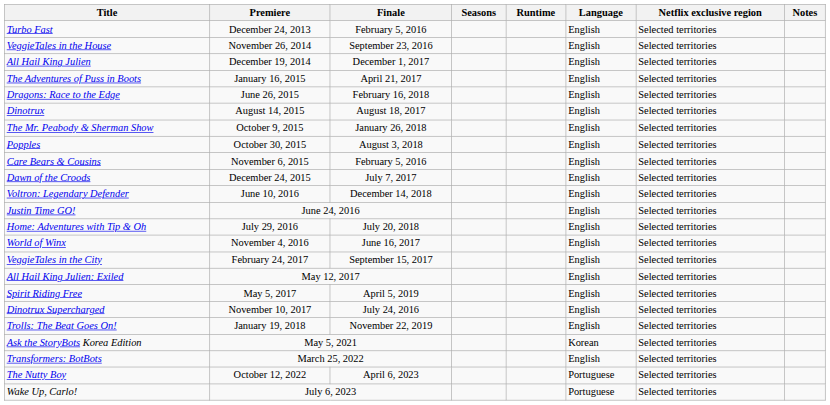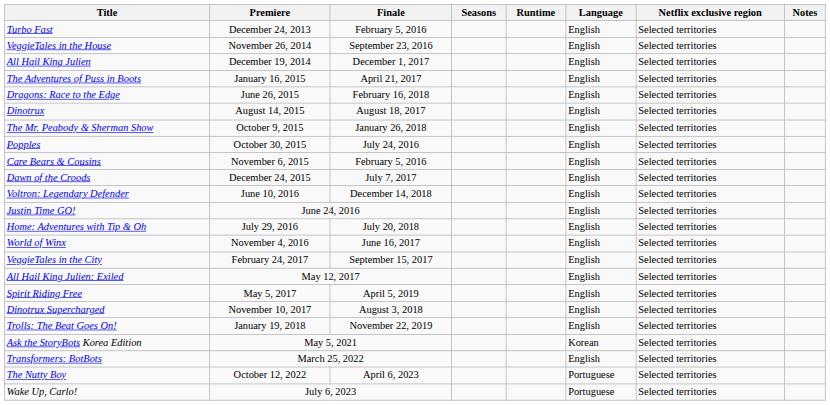 <table class="wikitable sortable" style="width:100%;">
 <tr>
 <th scope="col" style="width:25%;">Title</th>
 <th>Premiere</th>
 <th>Finale</th>
 <th>Seasons</th>
 <th>Runtime</th>
 <th>Language</th>
 <th>Netflix exclusive region</th>
 <th>Notes</th>
 </tr>
 <tr>
 <td><em><a href='#'>Turbo Fast</a></em></td>
 <td style="text-align:center">December 24, 2013</td>
 <td style="text-align:center">February 5, 2016</td>
 <td></td>
 <td></td>
 <td>English</td>
 <td>Selected territories</td>
 <td></td>
 </tr>
 <tr>
 <td><em><a href='#'>VeggieTales in the House</a></em></td>
 <td style="text-align:center">November 26, 2014</td>
 <td style="text-align:center">September 23, 2016</td>
 <td></td>
 <td></td>
 <td>English</td>
 <td>Selected territories</td>
 <td></td>
 </tr>
 <tr>
 <td><em><a href='#'>All Hail King Julien</a></em></td>
 <td style="text-align:center">December 19, 2014</td>
 <td style="text-align:center">December 1, 2017</td>
 <td></td>
 <td></td>
 <td>English</td>
 <td>Selected territories</td>
 <td></td>
 </tr>
 <tr>
 <td><em><a href='#'>The Adventures of Puss in Boots</a></em></td>
 <td style="text-align:center">January 16, 2015</td>
 <td style="text-align:center">April 21, 2017</td>
 <td></td>
 <td></td>
 <td>English</td>
 <td>Selected territories</td>
 <td></td>
 </tr>
 <tr>
 <td><em><a href='#'>Dragons: Race to the Edge</a></em></td>
 <td style="text-align:center">June 26, 2015</td>
 <td style="text-align:center">February 16, 2018</td>
 <td></td>
 <td></td>
 <td>English</td>
 <td>Selected territories</td>
 <td></td>
 </tr>
 <tr>
 <td><em><a href='#'>Dinotrux</a></em></td>
 <td style="text-align:center">August 14, 2015</td>
 <td style="text-align:center">August 18, 2017</td>
 <td></td>
 <td></td>
 <td>English</td>
 <td>Selected territories</td>
 <td></td>
 </tr>
 <tr>
 <td><em><a href='#'>The Mr. Peabody & Sherman Show</a></em></td>
 <td style="text-align:center">October 9, 2015</td>
 <td style="text-align:center">January 26, 2018</td>
 <td></td>
 <td></td>
 <td>English</td>
 <td>Selected territories</td>
 <td></td>
 </tr>
 <tr>
 <td><em><a href='#'>Popples</a></em></td>
 <td style="text-align:center">October 30, 2015</td>
-<td style="text-align:center">August 3, 2018</td>
+<td style="text-align:center">July 24, 2016</td>
 <td></td>
 <td></td>
 <td>English</td>
 <td>Selected territories</td>
 <td></td>
 </tr>
 <tr>
 <td><em><a href='#'>Care Bears & Cousins</a></em></td>
 <td style="text-align:center">November 6, 2015</td>
 <td style="text-align:center">February 5, 2016</td>
 <td></td>
 <td></td>
 <td>English</td>
 <td>Selected territories</td>
 <td></td>
 </tr>
 <tr>
 <td><em><a href='#'>Dawn of the Croods</a></em></td>
 <td style="text-align:center">December 24, 2015</td>
 <td style="text-align:center">July 7, 2017</td>
 <td></td>
 <td></td>
 <td>English</td>
 <td>Selected territories</td>
 <td></td>
 </tr>
 <tr>
 <td><em><a href='#'>Voltron: Legendary Defender</a></em></td>
 <td style="text-align:center">June 10, 2016</td>
 <td style="text-align:center">December 14, 2018</td>
 <td></td>
 <td></td>
 <td>English</td>
 <td>Selected territories</td>
 <td></td>
 </tr>
 <tr>
 <td><em><a href='#'>Justin Time GO!</a></em></td>
 <td colspan="2" style="text-align:center">June 24, 2016</td>
 <td></td>
 <td></td>
 <td>English</td>
 <td>Selected territories</td>
 <td></td>
 </tr>
 <tr>
 <td><em><a href='#'>Home: Adventures with Tip & Oh</a></em></td>
 <td style="text-align:center">July 29, 2016</td>
 <td style="text-align:center">July 20, 2018</td>
 <td></td>
 <td></td>
 <td>English</td>
 <td>Selected territories</td>
 <td></td>
 </tr>
 <tr>
 <td><em><a href='#'>World of Winx</a></em></td>
 <td style="text-align:center">November 4, 2016</td>
 <td style="text-align:center">June 16, 2017</td>
 <td></td>
 <td></td>
 <td>English</td>
 <td>Selected territories</td>
 <td></td>
 </tr>
 <tr>
 <td><em><a href='#'>VeggieTales in the City</a></em></td>
 <td style="text-align:center">February 24, 2017</td>
 <td style="text-align:center">September 15, 2017</td>
 <td></td>
 <td></td>
 <td>English</td>
 <td>Selected territories</td>
 <td></td>
 </tr>
 <tr>
 <td><em><a href='#'>All Hail King Julien: Exiled</a></em></td>
 <td colspan="2" style="text-align:center">May 12, 2017</td>
 <td></td>
 <td></td>
 <td>English</td>
 <td>Selected territories</td>
 <td></td>
 </tr>
 <tr>
 <td><em><a href='#'>Spirit Riding Free</a></em></td>
 <td style="text-align:center">May 5, 2017</td>
 <td style="text-align:center">April 5, 2019</td>
 <td></td>
 <td></td>
 <td>English</td>
 <td>Selected territories</td>
 <td></td>
 </tr>
 <tr>
 <td><em><a href='#'>Dinotrux Supercharged</a></em></td>
 <td style="text-align:center">November 10, 2017</td>
-<td style="text-align:center">July 24, 2016</td>
+<td style="text-align:center">August 3, 2018</td>
 <td></td>
 <td></td>
 <td>English</td>
 <td>Selected territories</td>
 <td></td>
 </tr>
 <tr>
 <td><em><a href='#'>Trolls: The Beat Goes On!</a></em></td>
 <td style="text-align:center">January 19, 2018</td>
 <td style="text-align:center">November 22, 2019</td>
 <td></td>
 <td></td>
 <td>English</td>
 <td>Selected territories</td>
 <td></td>
 </tr>
 <tr>
 <td><em><a href='#'>Ask the StoryBots</a> Korea Edition</em></td>
 <td colspan="2" style="text-align:center">May 5, 2021</td>
 <td></td>
 <td></td>
 <td>Korean</td>
 <td>Selected territories</td>
 <td></td>
 </tr>
 <tr>
 <td><em><a href='#'>Transformers: BotBots</a></em></td>
 <td colspan="2" style="text-align:center">March 25, 2022</td>
 <td></td>
 <td></td>
 <td>English</td>
 <td>Selected territories</td>
 <td></td>
 </tr>
 <tr>
 <td><em><a href='#'>The Nutty Boy</a></em></td>
 <td style="text-align:center">October 12, 2022</td>
 <td style="text-align:center">April 6, 2023</td>
 <td></td>
 <td></td>
 <td>Portuguese</td>
 <td>Selected territories</td>
 <td></td>
 </tr>
 <tr>
 <td><em>Wake Up, Carlo!</em></td>
 <td colspan="2" style="text-align:center">July 6, 2023</td>
 <td></td>
 <td></td>
 <td>Portuguese</td>
 <td>Selected territories</td>
 <td></td>
 </tr>
 </table>
